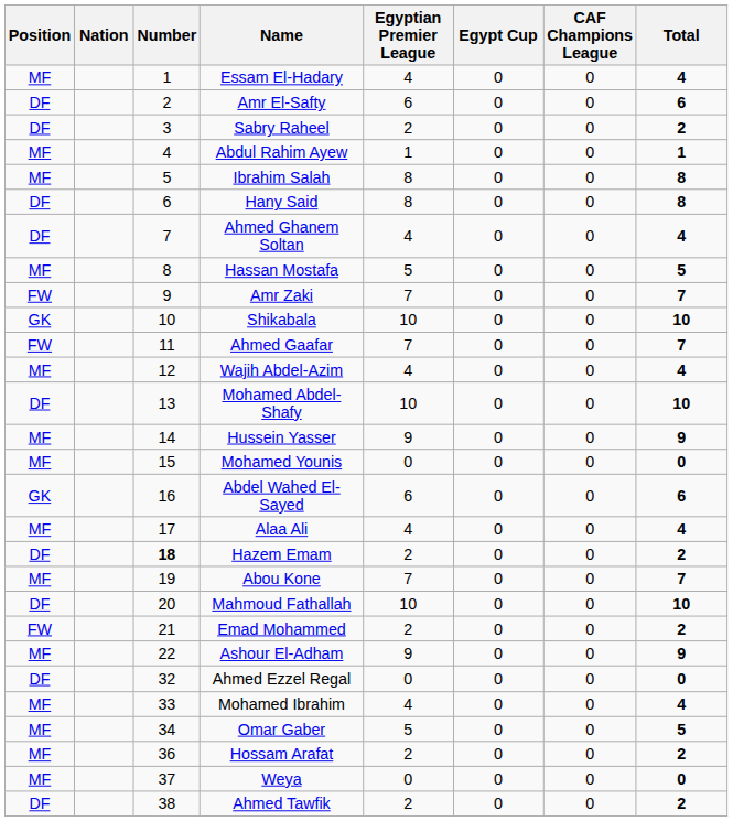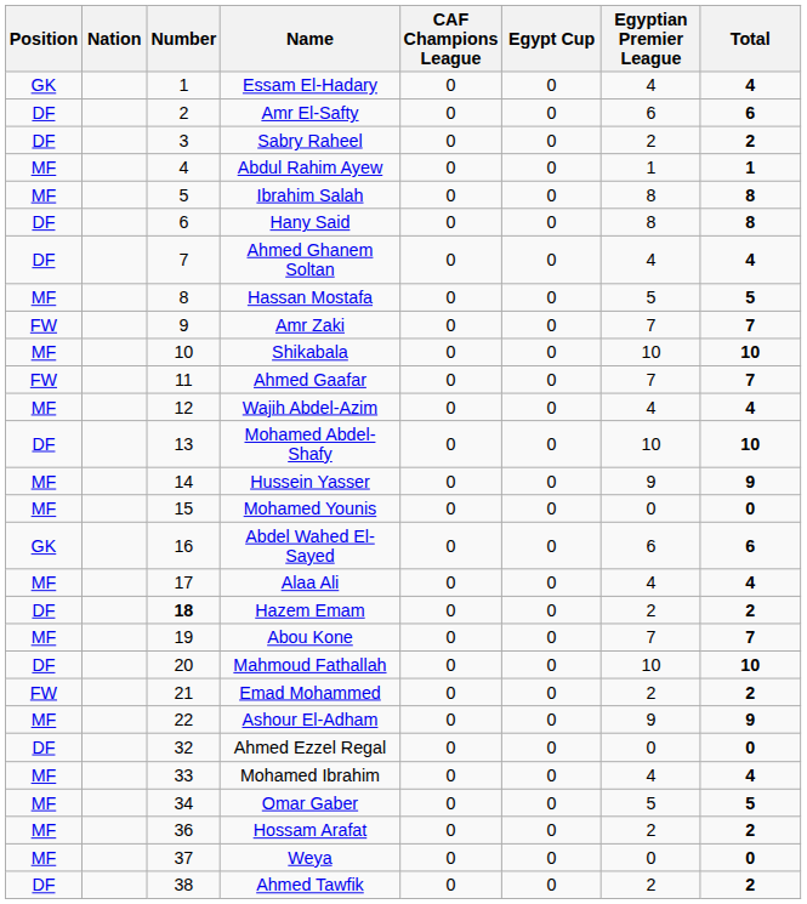 <table class="wikitable" style="font-size: 95%; text-align: center;">
 <tr>
 <th width=50>Position</th>
 <th width=50>Nation</th>
 <th width=50>Number</th>
 <th width=150>Name</th>
+<th width=80>CAF Champions League</th>
+<th width=80>Egypt Cup</th>
 <th width=80>Egyptian Premier League</th>
-<th width=80>Egypt Cup</th>
-<th width=80>CAF Champions League</th>
 <th width=80>Total</th>
 </tr>
 <tr>
-<td><a href='#'>MF</a></td>
+<td><a href='#'>GK</a></td>
 <td></td>
 <td>1</td>
 <td><a href='#'>Essam El-Hadary</a></td>
-<td>4</td>
 <td>0</td>
 <td>0</td>
+<td>4</td>
 <td><strong>4</strong></td>
 </tr>
 <tr>
 <td><a href='#'>DF</a></td>
 <td></td>
 <td>2</td>
 <td><a href='#'>Amr El-Safty</a></td>
-<td>6</td>
 <td>0</td>
 <td>0</td>
+<td>6</td>
 <td><strong>6</strong></td>
 </tr>
 <tr>
 <td><a href='#'>DF</a></td>
 <td></td>
 <td>3</td>
 <td><a href='#'>Sabry Raheel</a></td>
-<td>2</td>
 <td>0</td>
 <td>0</td>
+<td>2</td>
 <td><strong>2</strong></td>
 </tr>
 <tr>
 <td><a href='#'>MF</a></td>
 <td></td>
 <td>4</td>
 <td><a href='#'>Abdul Rahim Ayew</a></td>
-<td>1</td>
 <td>0</td>
 <td>0</td>
+<td>1</td>
 <td><strong>1</strong></td>
 </tr>
 <tr>
 <td><a href='#'>MF</a></td>
 <td></td>
 <td>5</td>
 <td><a href='#'>Ibrahim Salah</a></td>
-<td>8</td>
 <td>0</td>
 <td>0</td>
+<td>8</td>
 <td><strong>8</strong></td>
 </tr>
 <tr>
 <td><a href='#'>DF</a></td>
 <td></td>
 <td>6</td>
 <td><a href='#'>Hany Said</a></td>
-<td>8</td>
 <td>0</td>
 <td>0</td>
+<td>8</td>
 <td><strong>8</strong></td>
 </tr>
 <tr>
 <td><a href='#'>DF</a></td>
 <td></td>
 <td>7</td>
 <td><a href='#'>Ahmed Ghanem Soltan</a></td>
-<td>4</td>
 <td>0</td>
 <td>0</td>
+<td>4</td>
 <td><strong>4</strong></td>
 </tr>
 <tr>
 <td><a href='#'>MF</a></td>
 <td></td>
 <td>8</td>
 <td><a href='#'>Hassan Mostafa</a></td>
-<td>5</td>
 <td>0</td>
 <td>0</td>
+<td>5</td>
 <td><strong>5</strong></td>
 </tr>
 <tr>
 <td><a href='#'>FW</a></td>
 <td></td>
 <td>9</td>
 <td><a href='#'>Amr Zaki</a></td>
-<td>7</td>
 <td>0</td>
 <td>0</td>
+<td>7</td>
 <td><strong>7</strong></td>
 </tr>
 <tr>
-<td><a href='#'>GK</a></td>
+<td><a href='#'>MF</a></td>
 <td></td>
 <td>10</td>
 <td><a href='#'>Shikabala</a></td>
-<td>10</td>
 <td>0</td>
 <td>0</td>
+<td>10</td>
 <td><strong>10</strong></td>
 </tr>
 <tr>
 <td><a href='#'>FW</a></td>
 <td></td>
 <td>11</td>
 <td><a href='#'>Ahmed Gaafar</a></td>
-<td>7</td>
 <td>0</td>
 <td>0</td>
+<td>7</td>
 <td><strong>7</strong></td>
 </tr>
 <tr>
 <td><a href='#'>MF</a></td>
 <td></td>
 <td>12</td>
 <td><a href='#'>Wajih Abdel-Azim</a></td>
-<td>4</td>
 <td>0</td>
 <td>0</td>
+<td>4</td>
 <td><strong>4</strong></td>
 </tr>
 <tr>
 <td><a href='#'>DF</a></td>
 <td></td>
 <td>13</td>
 <td><a href='#'>Mohamed Abdel-Shafy</a></td>
-<td>10</td>
 <td>0</td>
 <td>0</td>
+<td>10</td>
 <td><strong>10</strong></td>
 </tr>
 <tr>
 <td><a href='#'>MF</a></td>
 <td></td>
 <td>14</td>
 <td><a href='#'>Hussein Yasser</a></td>
-<td>9</td>
 <td>0</td>
 <td>0</td>
+<td>9</td>
 <td><strong>9</strong></td>
 </tr>
 <tr>
 <td><a href='#'>MF</a></td>
 <td></td>
 <td>15</td>
 <td><a href='#'>Mohamed Younis</a></td>
 <td>0</td>
 <td>0</td>
 <td>0</td>
 <td><strong>0</strong></td>
 </tr>
 <tr>
 <td><a href='#'>GK</a></td>
 <td></td>
 <td>16</td>
 <td><a href='#'>Abdel Wahed El-Sayed</a></td>
-<td>6</td>
 <td>0</td>
 <td>0</td>
+<td>6</td>
 <td><strong>6</strong></td>
 </tr>
 <tr>
 <td><a href='#'>MF</a></td>
 <td></td>
 <td>17</td>
 <td><a href='#'>Alaa Ali</a></td>
-<td>4</td>
 <td>0</td>
 <td>0</td>
+<td>4</td>
 <td><strong>4</strong></td>
 </tr>
 <tr>
 <td><a href='#'>DF</a></td>
 <td></td>
 <td><strong>18</strong></td>
 <td><a href='#'>Hazem Emam</a></td>
-<td>2</td>
 <td>0</td>
 <td>0</td>
+<td>2</td>
 <td><strong>2</strong></td>
 </tr>
 <tr>
 <td><a href='#'>MF</a></td>
 <td></td>
 <td>19</td>
 <td><a href='#'>Abou Kone</a></td>
-<td>7</td>
 <td>0</td>
 <td>0</td>
+<td>7</td>
 <td><strong>7</strong></td>
 </tr>
 <tr>
 <td><a href='#'>DF</a></td>
 <td></td>
 <td>20</td>
 <td><a href='#'>Mahmoud Fathallah</a></td>
-<td>10</td>
 <td>0</td>
 <td>0</td>
+<td>10</td>
 <td><strong>10</strong></td>
 </tr>
 <tr>
 <td><a href='#'>FW</a></td>
 <td></td>
 <td>21</td>
 <td><a href='#'>Emad Mohammed</a></td>
-<td>2</td>
 <td>0</td>
 <td>0</td>
+<td>2</td>
 <td><strong>2</strong></td>
 </tr>
 <tr>
 <td><a href='#'>MF</a></td>
 <td></td>
 <td>22</td>
 <td><a href='#'>Ashour El-Adham</a></td>
-<td>9</td>
 <td>0</td>
 <td>0</td>
+<td>9</td>
 <td><strong>9</strong></td>
 </tr>
 <tr>
 <td><a href='#'>DF</a></td>
 <td></td>
 <td>32</td>
 <td>Ahmed Ezzel Regal</td>
 <td>0</td>
 <td>0</td>
 <td>0</td>
 <td><strong>0</strong></td>
 </tr>
 <tr>
 <td><a href='#'>MF</a></td>
 <td></td>
 <td>33</td>
 <td>Mohamed Ibrahim</td>
-<td>4</td>
 <td>0</td>
 <td>0</td>
+<td>4</td>
 <td><strong>4</strong></td>
 </tr>
 <tr>
 <td><a href='#'>MF</a></td>
 <td></td>
 <td>34</td>
 <td><a href='#'>Omar Gaber</a></td>
-<td>5</td>
 <td>0</td>
 <td>0</td>
+<td>5</td>
 <td><strong>5</strong></td>
 </tr>
 <tr>
 <td><a href='#'>MF</a></td>
 <td></td>
 <td>36</td>
 <td><a href='#'>Hossam Arafat</a></td>
-<td>2</td>
 <td>0</td>
 <td>0</td>
+<td>2</td>
 <td><strong>2</strong></td>
 </tr>
 <tr>
 <td><a href='#'>MF</a></td>
 <td></td>
 <td>37</td>
 <td><a href='#'>Weya</a></td>
 <td>0</td>
 <td>0</td>
 <td>0</td>
 <td><strong>0</strong></td>
 </tr>
 <tr>
 <td><a href='#'>DF</a></td>
 <td></td>
 <td>38</td>
 <td><a href='#'>Ahmed Tawfik</a></td>
-<td>2</td>
 <td>0</td>
 <td>0</td>
+<td>2</td>
 <td><strong>2</strong></td>
 </tr>
 </table>
